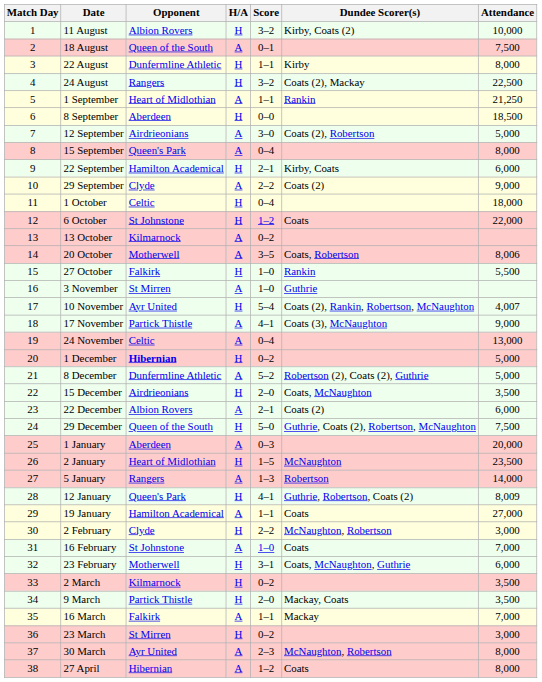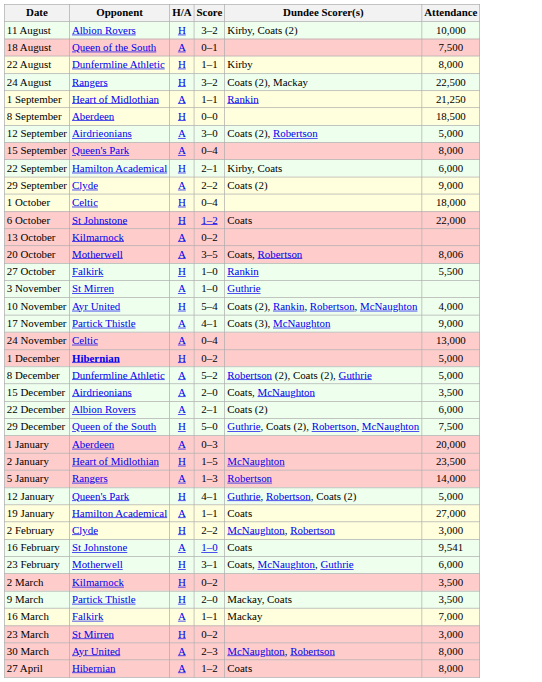 <table class="wikitable" style="text-align:center">
 <tr>
-<th>Match Day</th>
 <th>Date</th>
 <th>Opponent</th>
 <th>H/A</th>
 <th>Score</th>
 <th>Dundee Scorer(s)</th>
 <th>Attendance</th>
 </tr>
 <tr bgcolor="#EEFFEE">
-<td>1</td>
 <td align="left">11 August</td>
 <td align="left"><a href='#'>Albion Rovers</a></td>
 <td><a href='#'>H</a></td>
 <td>3–2</td>
 <td align="left">Kirby, Coats (2)</td>
 <td>10,000</td>
 </tr>
 <tr bgcolor="#FFCCCC">
-<td>2</td>
 <td align="left">18 August</td>
 <td align="left"><a href='#'>Queen of the South</a></td>
 <td><a href='#'>A</a></td>
 <td>0–1</td>
 <td align="left"></td>
 <td>7,500</td>
 </tr>
 <tr bgcolor="#FFFFDD">
-<td>3</td>
 <td align="left">22 August</td>
 <td align="left"><a href='#'>Dunfermline Athletic</a></td>
 <td><a href='#'>H</a></td>
 <td>1–1</td>
 <td align="left">Kirby</td>
 <td>8,000</td>
 </tr>
 <tr bgcolor="#EEFFEE">
-<td>4</td>
 <td align="left">24 August</td>
 <td align="left"><a href='#'>Rangers</a></td>
 <td><a href='#'>H</a></td>
 <td>3–2</td>
 <td align="left">Coats (2), Mackay</td>
 <td>22,500</td>
 </tr>
 <tr bgcolor="#FFFFDD">
-<td>5</td>
 <td align="left">1 September</td>
 <td align="left"><a href='#'>Heart of Midlothian</a></td>
 <td><a href='#'>A</a></td>
 <td>1–1</td>
 <td align="left"><a href='#'>Rankin</a></td>
 <td>21,250</td>
 </tr>
 <tr bgcolor="#FFFFDD">
-<td>6</td>
 <td align="left">8 September</td>
 <td align="left"><a href='#'>Aberdeen</a></td>
 <td><a href='#'>H</a></td>
 <td>0–0</td>
 <td align="left"></td>
 <td>18,500</td>
 </tr>
 <tr bgcolor="#EEFFEE">
-<td>7</td>
 <td align="left">12 September</td>
 <td align="left"><a href='#'>Airdrieonians</a></td>
 <td><a href='#'>A</a></td>
 <td>3–0</td>
 <td align="left">Coats (2), <a href='#'>Robertson</a></td>
 <td>5,000</td>
 </tr>
 <tr bgcolor="#FFCCCC">
-<td>8</td>
 <td align="left">15 September</td>
 <td align="left"><a href='#'>Queen's Park</a></td>
 <td><a href='#'>A</a></td>
 <td>0–4</td>
 <td align="left"></td>
 <td>8,000</td>
 </tr>
 <tr bgcolor="#EEFFEE">
-<td>9</td>
 <td align="left">22 September</td>
 <td align="left"><a href='#'>Hamilton Academical</a></td>
 <td><a href='#'>H</a></td>
 <td>2–1</td>
 <td align="left">Kirby, Coats</td>
 <td>6,000</td>
 </tr>
 <tr bgcolor="#FFFFDD">
-<td>10</td>
 <td align="left">29 September</td>
 <td align="left"><a href='#'>Clyde</a></td>
 <td><a href='#'>A</a></td>
 <td>2–2</td>
 <td align="left">Coats (2)</td>
 <td>9,000</td>
 </tr>
 <tr bgcolor="#FFFFDD">
-<td>11</td>
 <td align="left">1 October</td>
 <td align="left"><a href='#'>Celtic</a></td>
 <td><a href='#'>H</a></td>
 <td>0–4</td>
 <td align="left"></td>
 <td>18,000</td>
 </tr>
 <tr bgcolor="#FFCCCC">
-<td>12</td>
 <td align="left">6 October</td>
 <td align="left"><a href='#'>St Johnstone</a></td>
 <td><a href='#'>H</a></td>
 <td><a href='#'>1–2</a></td>
 <td align="left">Coats</td>
 <td>22,000</td>
 </tr>
 <tr bgcolor="#FFCCCC">
-<td>13</td>
 <td align="left">13 October</td>
 <td align="left"><a href='#'>Kilmarnock</a></td>
 <td><a href='#'>A</a></td>
 <td>0–2</td>
 <td align="left"></td>
 <td></td>
 </tr>
 <tr bgcolor="#FFCCCC">
-<td>14</td>
 <td align="left">20 October</td>
 <td align="left"><a href='#'>Motherwell</a></td>
 <td><a href='#'>A</a></td>
 <td>3–5</td>
 <td align="left">Coats, <a href='#'>Robertson</a></td>
 <td>8,006</td>
 </tr>
 <tr bgcolor="#EEFFEE">
-<td>15</td>
 <td align="left">27 October</td>
 <td align="left"><a href='#'>Falkirk</a></td>
 <td><a href='#'>H</a></td>
 <td>1–0</td>
 <td align="left"><a href='#'>Rankin</a></td>
 <td>5,500</td>
 </tr>
 <tr bgcolor="#EEFFEE">
-<td>16</td>
 <td align="left">3 November</td>
 <td align="left"><a href='#'>St Mirren</a></td>
 <td><a href='#'>A</a></td>
 <td>1–0</td>
 <td align="left"><a href='#'>Guthrie</a></td>
 <td></td>
 </tr>
 <tr bgcolor="#EEFFEE">
-<td>17</td>
 <td align="left">10 November</td>
 <td align="left"><a href='#'>Ayr United</a></td>
 <td><a href='#'>H</a></td>
 <td>5–4</td>
 <td align="left">Coats (2), <a href='#'>Rankin</a>, <a href='#'>Robertson</a>, <a href='#'>McNaughton</a></td>
-<td>4,007</td>
+<td>4,000</td>
 </tr>
 <tr bgcolor="#EEFFEE">
-<td>18</td>
 <td align="left">17 November</td>
 <td align="left"><a href='#'>Partick Thistle</a></td>
 <td><a href='#'>A</a></td>
 <td>4–1</td>
 <td align="left">Coats (3), <a href='#'>McNaughton</a></td>
 <td>9,000</td>
 </tr>
 <tr bgcolor="#FFCCCC">
-<td>19</td>
 <td align="left">24 November</td>
 <td align="left"><a href='#'>Celtic</a></td>
 <td><a href='#'>A</a></td>
 <td>0–4</td>
 <td align="left"></td>
 <td>13,000</td>
 </tr>
 <tr bgcolor="#FFCCCC">
-<td>20</td>
 <td align="left">1 December</td>
 <td align="left"><strong><a href='#'>Hibernian</a></strong></td>
 <td><a href='#'>H</a></td>
 <td>0–2</td>
 <td align="left"></td>
 <td>5,000</td>
 </tr>
 <tr bgcolor="#EEFFEE">
-<td>21</td>
 <td align="left">8 December</td>
 <td align="left"><a href='#'>Dunfermline Athletic</a></td>
 <td><a href='#'>A</a></td>
 <td>5–2</td>
 <td align="left"><a href='#'>Robertson</a> (2), Coats (2), <a href='#'>Guthrie</a></td>
 <td>5,000</td>
 </tr>
 <tr bgcolor="#EEFFEE">
-<td>22</td>
 <td align="left">15 December</td>
 <td align="left"><a href='#'>Airdrieonians</a></td>
-<td><a href='#'>H</a></td>
+<td><a href='#'>A</a></td>
 <td>2–0</td>
 <td align="left">Coats, <a href='#'>McNaughton</a></td>
 <td>3,500</td>
 </tr>
 <tr bgcolor="#EEFFEE">
-<td>23</td>
 <td align="left">22 December</td>
 <td align="left"><a href='#'>Albion Rovers</a></td>
 <td><a href='#'>A</a></td>
 <td>2–1</td>
 <td align="left">Coats (2)</td>
 <td>6,000</td>
 </tr>
 <tr bgcolor="#EEFFEE">
-<td>24</td>
 <td align="left">29 December</td>
 <td align="left"><a href='#'>Queen of the South</a></td>
 <td><a href='#'>H</a></td>
 <td>5–0</td>
 <td align="left"><a href='#'>Guthrie</a>, Coats (2), <a href='#'>Robertson</a>, <a href='#'>McNaughton</a></td>
 <td>7,500</td>
 </tr>
 <tr bgcolor="#FFCCCC">
-<td>25</td>
 <td align="left">1 January</td>
 <td align="left"><a href='#'>Aberdeen</a></td>
 <td><a href='#'>A</a></td>
 <td>0–3</td>
 <td align="left"></td>
 <td>20,000</td>
 </tr>
 <tr bgcolor="#FFCCCC">
-<td>26</td>
 <td align="left">2 January</td>
 <td align="left"><a href='#'>Heart of Midlothian</a></td>
 <td><a href='#'>H</a></td>
 <td>1–5</td>
 <td align="left"><a href='#'>McNaughton</a></td>
 <td>23,500</td>
 </tr>
 <tr bgcolor="#FFCCCC">
-<td>27</td>
 <td align="left">5 January</td>
 <td align="left"><a href='#'>Rangers</a></td>
 <td><a href='#'>A</a></td>
 <td>1–3</td>
 <td align="left"><a href='#'>Robertson</a></td>
 <td>14,000</td>
 </tr>
 <tr bgcolor="#EEFFEE">
-<td>28</td>
 <td align="left">12 January</td>
 <td align="left"><a href='#'>Queen's Park</a></td>
 <td><a href='#'>H</a></td>
 <td>4–1</td>
 <td align="left"><a href='#'>Guthrie</a>, <a href='#'>Robertson</a>, Coats (2)</td>
-<td>8,009</td>
+<td>5,000</td>
 </tr>
 <tr bgcolor="#FFFFDD">
-<td>29</td>
 <td align="left">19 January</td>
 <td align="left"><a href='#'>Hamilton Academical</a></td>
 <td><a href='#'>A</a></td>
 <td>1–1</td>
 <td align="left">Coats</td>
 <td>27,000</td>
 </tr>
 <tr bgcolor="#FFFFDD">
-<td>30</td>
 <td align="left">2 February</td>
 <td align="left"><a href='#'>Clyde</a></td>
 <td><a href='#'>H</a></td>
 <td>2–2</td>
 <td align="left"><a href='#'>McNaughton</a>, <a href='#'>Robertson</a></td>
 <td>3,000</td>
 </tr>
 <tr bgcolor="#EEFFEE">
-<td>31</td>
 <td align="left">16 February</td>
 <td align="left"><a href='#'>St Johnstone</a></td>
 <td><a href='#'>A</a></td>
 <td><a href='#'>1–0</a></td>
 <td align="left">Coats</td>
-<td>7,000</td>
+<td>9,541</td>
 </tr>
 <tr bgcolor="#EEFFEE">
-<td>32</td>
 <td align="left">23 February</td>
 <td align="left"><a href='#'>Motherwell</a></td>
 <td><a href='#'>H</a></td>
 <td>3–1</td>
 <td align="left">Coats, <a href='#'>McNaughton</a>, <a href='#'>Guthrie</a></td>
 <td>6,000</td>
 </tr>
 <tr bgcolor="#FFCCCC">
-<td>33</td>
 <td align="left">2 March</td>
 <td align="left"><a href='#'>Kilmarnock</a></td>
 <td><a href='#'>H</a></td>
 <td>0–2</td>
 <td align="left"></td>
 <td>3,500</td>
 </tr>
 <tr bgcolor="#EEFFEE">
-<td>34</td>
 <td align="left">9 March</td>
 <td align="left"><a href='#'>Partick Thistle</a></td>
 <td><a href='#'>H</a></td>
 <td>2–0</td>
 <td align="left">Mackay, Coats</td>
 <td>3,500</td>
 </tr>
 <tr bgcolor="#FFFFDD">
-<td>35</td>
 <td align="left">16 March</td>
 <td align="left"><a href='#'>Falkirk</a></td>
 <td><a href='#'>A</a></td>
 <td>1–1</td>
 <td align="left">Mackay</td>
 <td>7,000</td>
 </tr>
 <tr bgcolor="#FFCCCC">
-<td>36</td>
 <td align="left">23 March</td>
 <td align="left"><a href='#'>St Mirren</a></td>
 <td><a href='#'>H</a></td>
 <td>0–2</td>
 <td align="left"></td>
 <td>3,000</td>
 </tr>
 <tr bgcolor="#FFCCCC">
-<td>37</td>
 <td align="left">30 March</td>
 <td align="left"><a href='#'>Ayr United</a></td>
 <td><a href='#'>A</a></td>
 <td>2–3</td>
 <td align="left"><a href='#'>McNaughton</a>, <a href='#'>Robertson</a></td>
 <td>8,000</td>
 </tr>
 <tr bgcolor="#FFCCCC">
-<td>38</td>
 <td align="left">27 April</td>
 <td align="left"><a href='#'>Hibernian</a></td>
 <td><a href='#'>A</a></td>
 <td>1–2</td>
 <td align="left">Coats</td>
 <td>8,000</td>
 </tr>
 </table>
